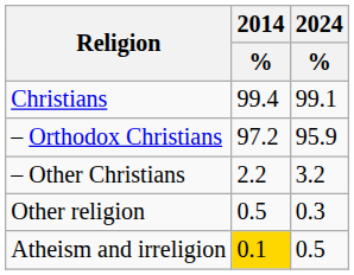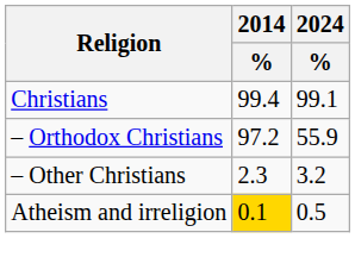 <table class="wikitable">
 <tr>
 <th rowspan="2">Religion</th>
 <th>2014</th>
 <th>2024</th>
 </tr>
 <tr>
 <th>%</th>
 <th>%</th>
 </tr>
 <tr>
 <td><a href='#'>Christians</a></td>
 <td>99.4</td>
 <td>99.1</td>
 </tr>
 <tr>
 <td>– <a href='#'>Orthodox Christians</a></td>
 <td>97.2</td>
-<td>95.9</td>
+<td>55.9</td>
 </tr>
 <tr>
 <td>– Other Christians</td>
-<td>2.2</td>
+<td>2.3</td>
 <td>3.2</td>
-</tr>
-<tr>
-<td>Other religion</td>
-<td>0.5</td>
-<td>0.3</td>
 </tr>
 <tr>
 <td>Atheism and irreligion</td>
 <td style="background: gold;">0.1</td>
 <td>0.5</td>
 </tr>
 </table>
